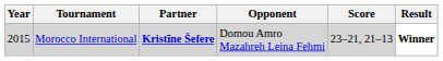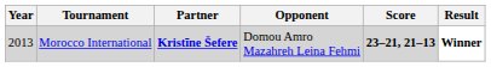 <table class="sortable wikitable" style="font-size: 90%;">
 <tr>
 <th>Year</th>
 <th>Tournament</th>
 <th>Partner</th>
 <th>Opponent</th>
 <th>Score</th>
 <th>Result</th>
 </tr>
 <tr style="background:#D5D5D5">
-<td align="center">2015</td>
+<td align="center">2013</td>
 <td align="left"><a href='#'>Morocco International</a></td>
 <td align="left"><strong> <a href='#'>Kristīne Šefere</a></strong></td>
 <td align="left"> Domou Amro <br>  <a href='#'>Mazahreh Leina Fehmi</a></td>
-<td align="left">23–21, 21–13</td>
+<td align="left"><strong>23–21, 21–13</strong></td>
 <td style="text-align:left; background:white"> <strong>Winner</strong></td>
 </tr>
 </table>
